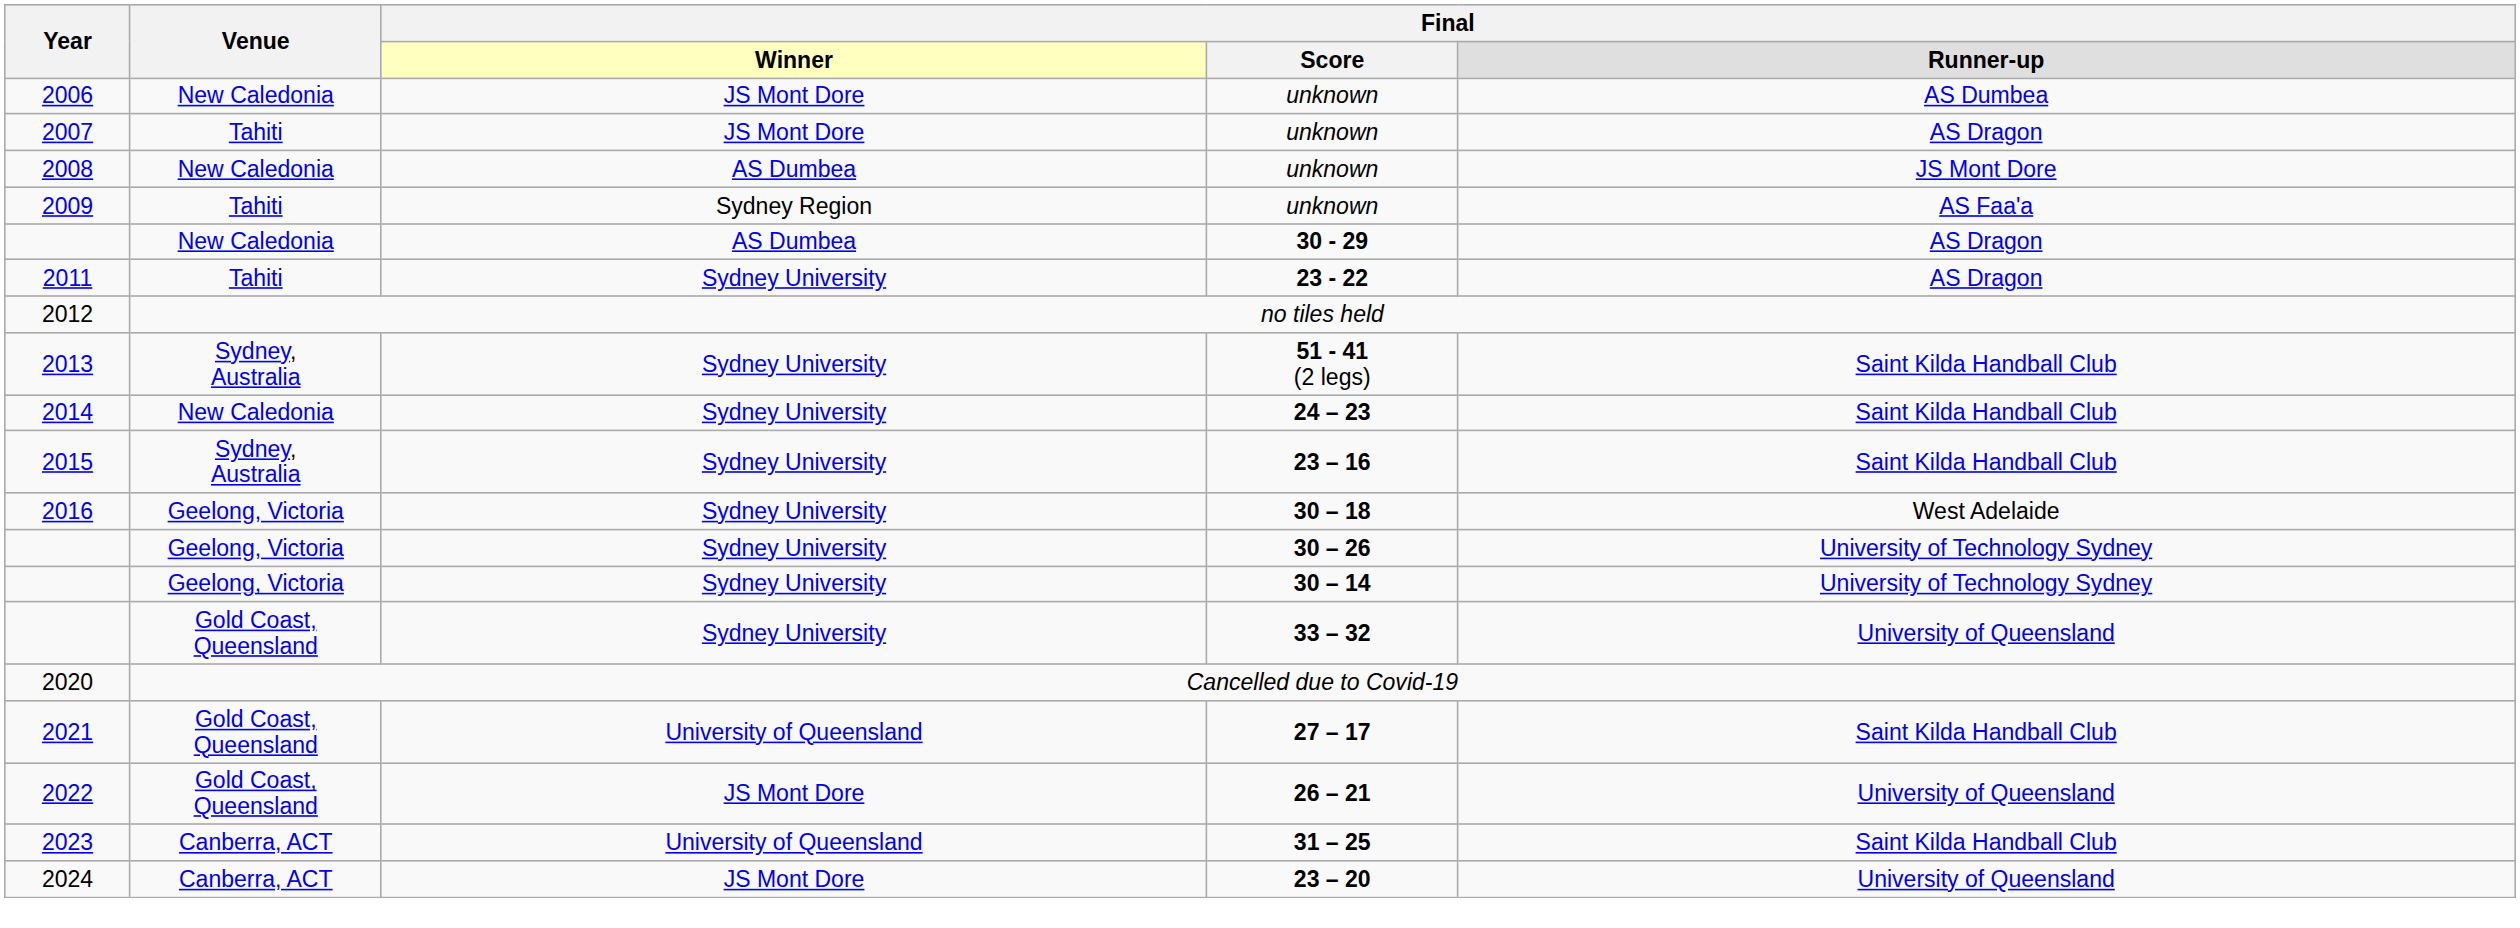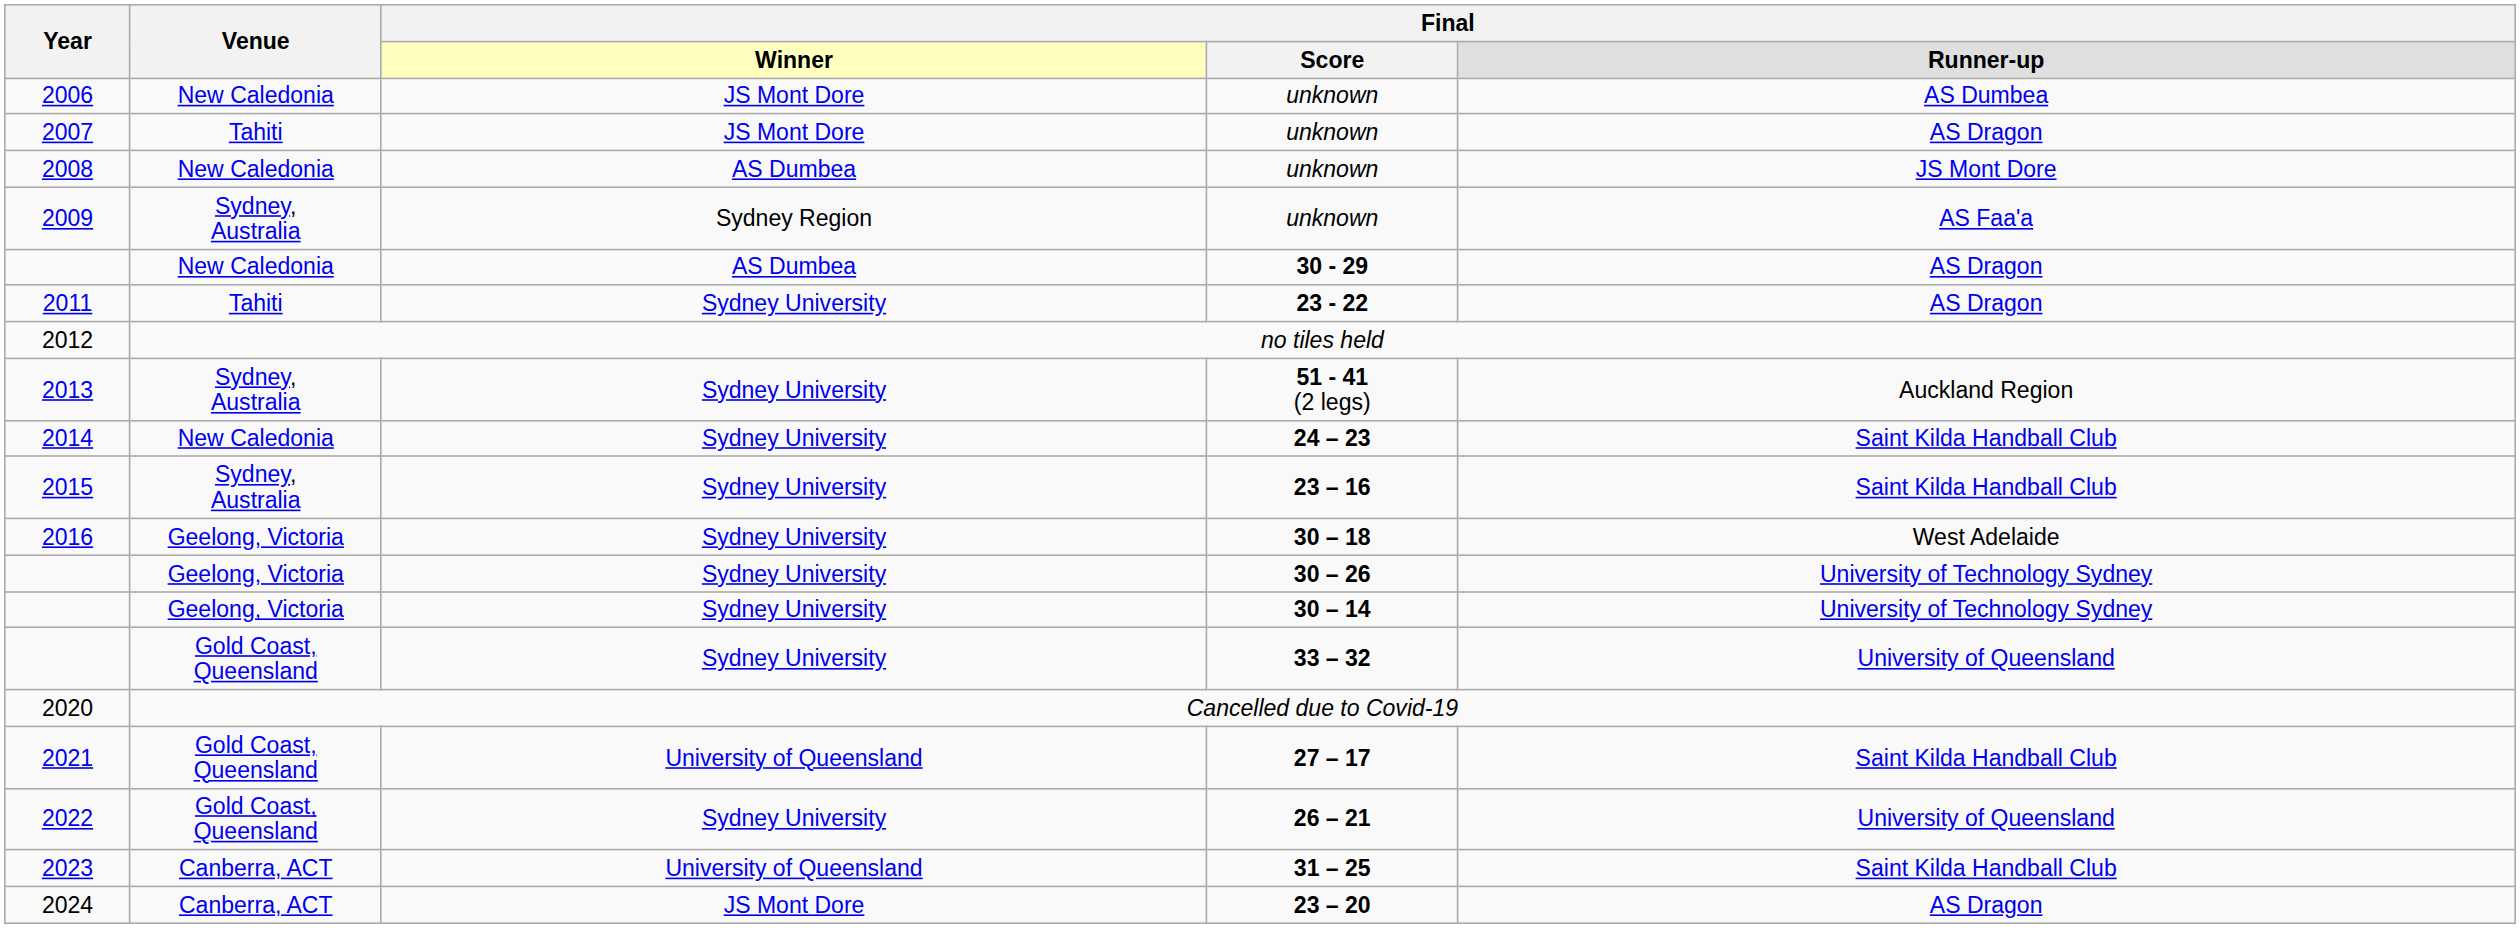 <table class="wikitable" style="font-size: 90%; text-align: center;">
 <tr>
 <th rowspan="2" width="5%">Year</th>
 <th rowspan="2" width="10%">Venue</th>
 <th colspan="3">Final</th>
 </tr>
 <tr>
 <td style="text-align:center;background:#ffffbf;"><strong>Winner</strong></td>
 <th width="10%">Score</th>
 <td style="text-align:center; background:#dfdfdf;"><strong>Runner-up</strong></td>
 </tr>
 <tr>
 <td><a href='#'>2006</a></td>
 <td><a href='#'>New Caledonia</a></td>
 <td> <a href='#'>JS Mont Dore</a></td>
 <td><em>unknown</em></td>
 <td> <a href='#'>AS Dumbea</a></td>
 </tr>
 <tr>
 <td><a href='#'>2007</a></td>
 <td><a href='#'>Tahiti</a></td>
 <td> <a href='#'>JS Mont Dore</a></td>
 <td><em>unknown</em></td>
 <td> <a href='#'>AS Dragon</a></td>
 </tr>
 <tr>
 <td><a href='#'>2008</a></td>
 <td><a href='#'>New Caledonia</a></td>
 <td> <a href='#'>AS Dumbea</a></td>
 <td><em>unknown</em></td>
 <td> <a href='#'>JS Mont Dore</a></td>
 </tr>
 <tr>
 <td><a href='#'>2009</a></td>
-<td><a href='#'>Tahiti</a></td>
+<td><a href='#'>Sydney</a>,<br><a href='#'>Australia</a></td>
 <td> Sydney Region</td>
 <td><em>unknown</em></td>
 <td> <a href='#'>AS Faa'a</a></td>
 </tr>
 <tr>
 <td></td>
 <td><a href='#'>New Caledonia</a></td>
 <td> <a href='#'>AS Dumbea</a></td>
 <td><strong>30 - 29</strong></td>
 <td> <a href='#'>AS Dragon</a></td>
 </tr>
 <tr>
 <td><a href='#'>2011</a></td>
 <td><a href='#'>Tahiti</a></td>
 <td> <a href='#'>Sydney University</a></td>
 <td><strong>23 - 22</strong></td>
 <td> <a href='#'>AS Dragon</a></td>
 </tr>
 <tr>
 <td>2012</td>
 <td colspan=4><em>no tiles held</em></td>
 </tr>
 <tr>
 <td><a href='#'>2013</a></td>
 <td><a href='#'>Sydney</a>,<br><a href='#'>Australia</a></td>
 <td> <a href='#'>Sydney University</a></td>
 <td><strong>51 - 41</strong><br>(2 legs)</td>
-<td> <a href='#'>Saint Kilda Handball Club</a></td>
+<td> Auckland Region</td>
 </tr>
 <tr>
 <td><a href='#'>2014</a></td>
 <td><a href='#'>New Caledonia</a></td>
 <td> <a href='#'>Sydney University</a></td>
 <td><strong>24 – 23</strong></td>
 <td> <a href='#'>Saint Kilda Handball Club</a></td>
 </tr>
 <tr>
 <td><a href='#'>2015</a></td>
 <td><a href='#'>Sydney</a>,<br><a href='#'>Australia</a></td>
 <td> <a href='#'>Sydney University</a></td>
 <td><strong>23 – 16</strong></td>
 <td> <a href='#'>Saint Kilda Handball Club</a></td>
 </tr>
 <tr>
 <td><a href='#'>2016</a></td>
 <td><a href='#'>Geelong, Victoria</a></td>
 <td> <a href='#'>Sydney University</a></td>
 <td><strong>30 – 18</strong></td>
 <td> West Adelaide</td>
 </tr>
 <tr>
 <td></td>
 <td><a href='#'>Geelong, Victoria</a></td>
 <td> <a href='#'>Sydney University</a></td>
 <td><strong>30 – 26</strong></td>
 <td> <a href='#'>University of Technology Sydney</a></td>
 </tr>
 <tr>
 <td></td>
 <td><a href='#'>Geelong, Victoria</a></td>
 <td> <a href='#'>Sydney University</a></td>
 <td><strong>30 – 14</strong></td>
 <td> <a href='#'>University of Technology Sydney</a></td>
 </tr>
 <tr>
 <td></td>
 <td><a href='#'>Gold Coast, Queensland</a></td>
 <td> <a href='#'>Sydney University</a></td>
 <td><strong>33 – 32</strong></td>
 <td> <a href='#'>University of Queensland</a></td>
 </tr>
 <tr>
 <td>2020</td>
 <td colspan=4><em>Cancelled due to Covid-19</em></td>
 </tr>
 <tr>
 <td><a href='#'>2021</a></td>
 <td><a href='#'>Gold Coast, Queensland</a></td>
 <td> <a href='#'>University of Queensland</a></td>
 <td><strong>27 – 17</strong></td>
 <td> <a href='#'>Saint Kilda Handball Club</a></td>
 </tr>
 <tr>
 <td><a href='#'>2022</a></td>
 <td><a href='#'>Gold Coast, Queensland</a></td>
-<td> <a href='#'>JS Mont Dore</a></td>
+<td> <a href='#'>Sydney University</a></td>
 <td><strong>26 – 21</strong></td>
 <td> <a href='#'>University of Queensland</a></td>
 </tr>
 <tr>
 <td><a href='#'>2023</a></td>
 <td><a href='#'>Canberra, ACT</a></td>
 <td> <a href='#'>University of Queensland</a></td>
 <td><strong>31 – 25</strong></td>
 <td> <a href='#'>Saint Kilda Handball Club</a></td>
 </tr>
 <tr>
 <td>2024</td>
 <td><a href='#'>Canberra, ACT</a></td>
 <td> <a href='#'>JS Mont Dore</a></td>
 <td><strong>23 – 20</strong></td>
-<td> <a href='#'>University of Queensland</a></td>
+<td> <a href='#'>AS Dragon</a></td>
 </tr>
 </table>
